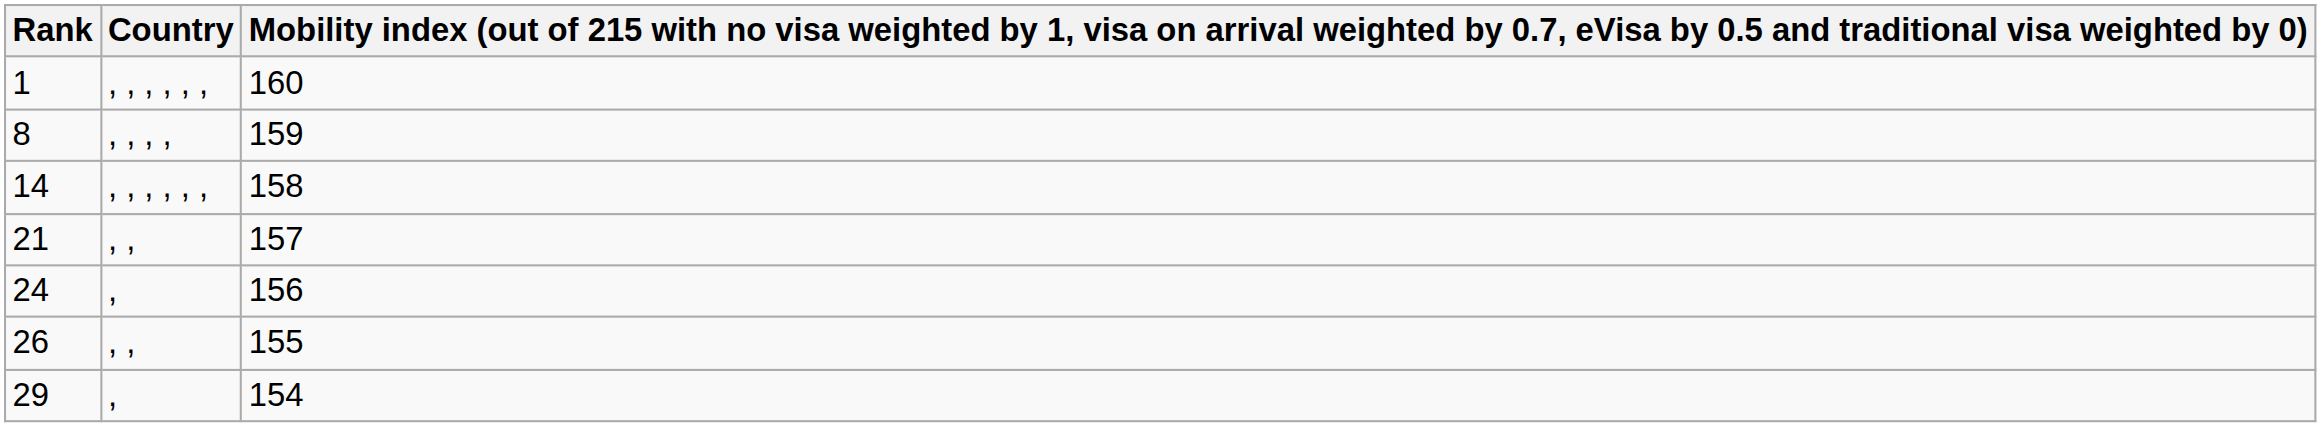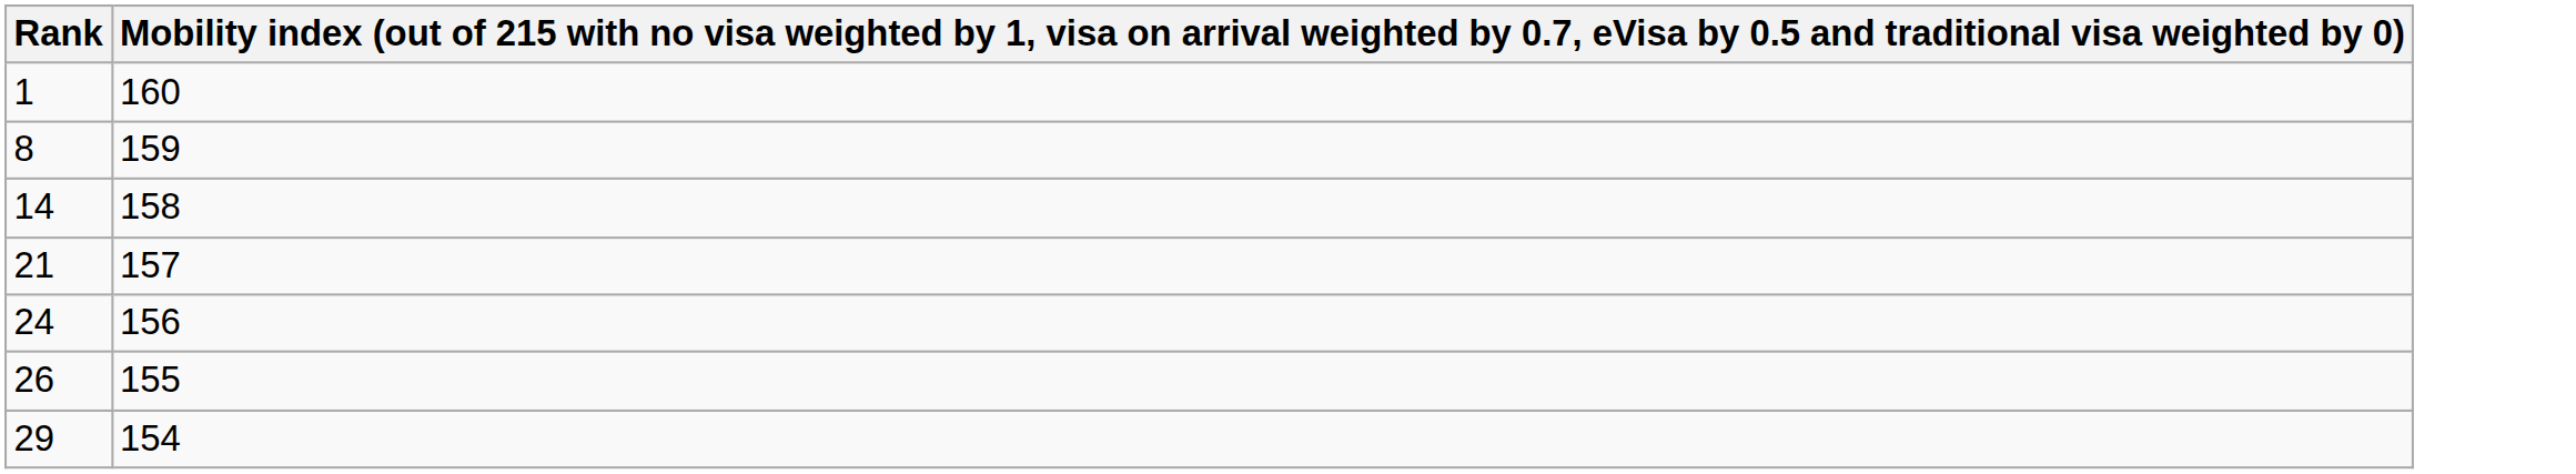 <table class="wikitable sortable" border="1">
 <tr>
 <th>Rank</th>
-<th>Country</th>
 <th>Mobility index (out of 215 with no visa weighted by 1, visa on arrival weighted by 0.7, eVisa by 0.5 and traditional visa weighted by 0)</th>
 </tr>
 <tr>
 <td>1</td>
-<td>, , , , , , </td>
 <td>160</td>
 </tr>
 <tr>
 <td>8</td>
-<td>,  , , , </td>
 <td>159</td>
 </tr>
 <tr>
 <td>14</td>
-<td>, , , , , , </td>
 <td>158</td>
 </tr>
 <tr>
 <td>21</td>
-<td>, , </td>
 <td>157</td>
 </tr>
 <tr>
 <td>24</td>
-<td>, </td>
 <td>156</td>
 </tr>
 <tr>
 <td>26</td>
-<td>, , </td>
 <td>155</td>
 </tr>
 <tr>
 <td>29</td>
-<td>, </td>
 <td>154</td>
 </tr>
 </table>
